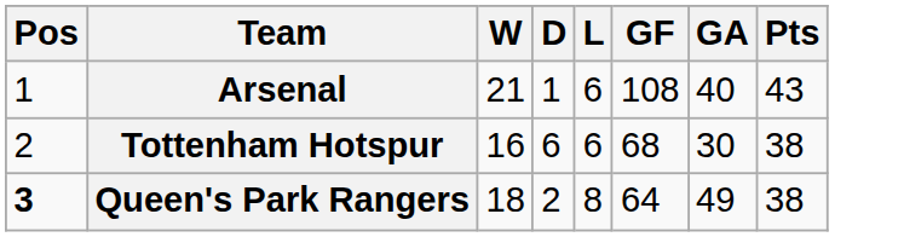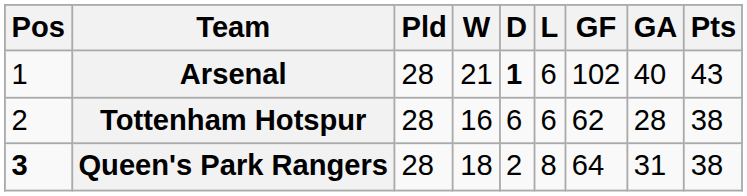 <table class="wikitable">
 <tr>
 <th><abbr>Pos</abbr></th>
 <th>Team</th>
+<th><abbr>Pld</abbr></th>
 <th><abbr>W</abbr></th>
 <th><abbr>D</abbr></th>
 <th><abbr>L</abbr></th>
 <th><abbr>GF</abbr></th>
 <th><abbr>GA</abbr></th>
 <th><abbr>Pts</abbr></th>
 </tr>
 <tr>
 <td>1</td>
 <th>Arsenal</th>
+<td>28</td>
 <td>21</td>
-<td>1</td>
+<td><strong>1</strong></td>
 <td>6</td>
-<td>108</td>
+<td>102</td>
 <td>40</td>
 <td>43</td>
 </tr>
 <tr>
 <td>2</td>
 <th>Tottenham Hotspur</th>
+<td>28</td>
 <td>16</td>
 <td>6</td>
 <td>6</td>
-<td>68</td>
-<td>30</td>
+<td>62</td>
+<td>28</td>
 <td>38</td>
 </tr>
 <tr>
 <td><strong>3</strong></td>
 <th>Queen's Park Rangers</th>
+<td>28</td>
 <td>18</td>
 <td>2</td>
 <td>8</td>
 <td>64</td>
-<td>49</td>
+<td>31</td>
 <td>38</td>
 </tr>
 </table>
